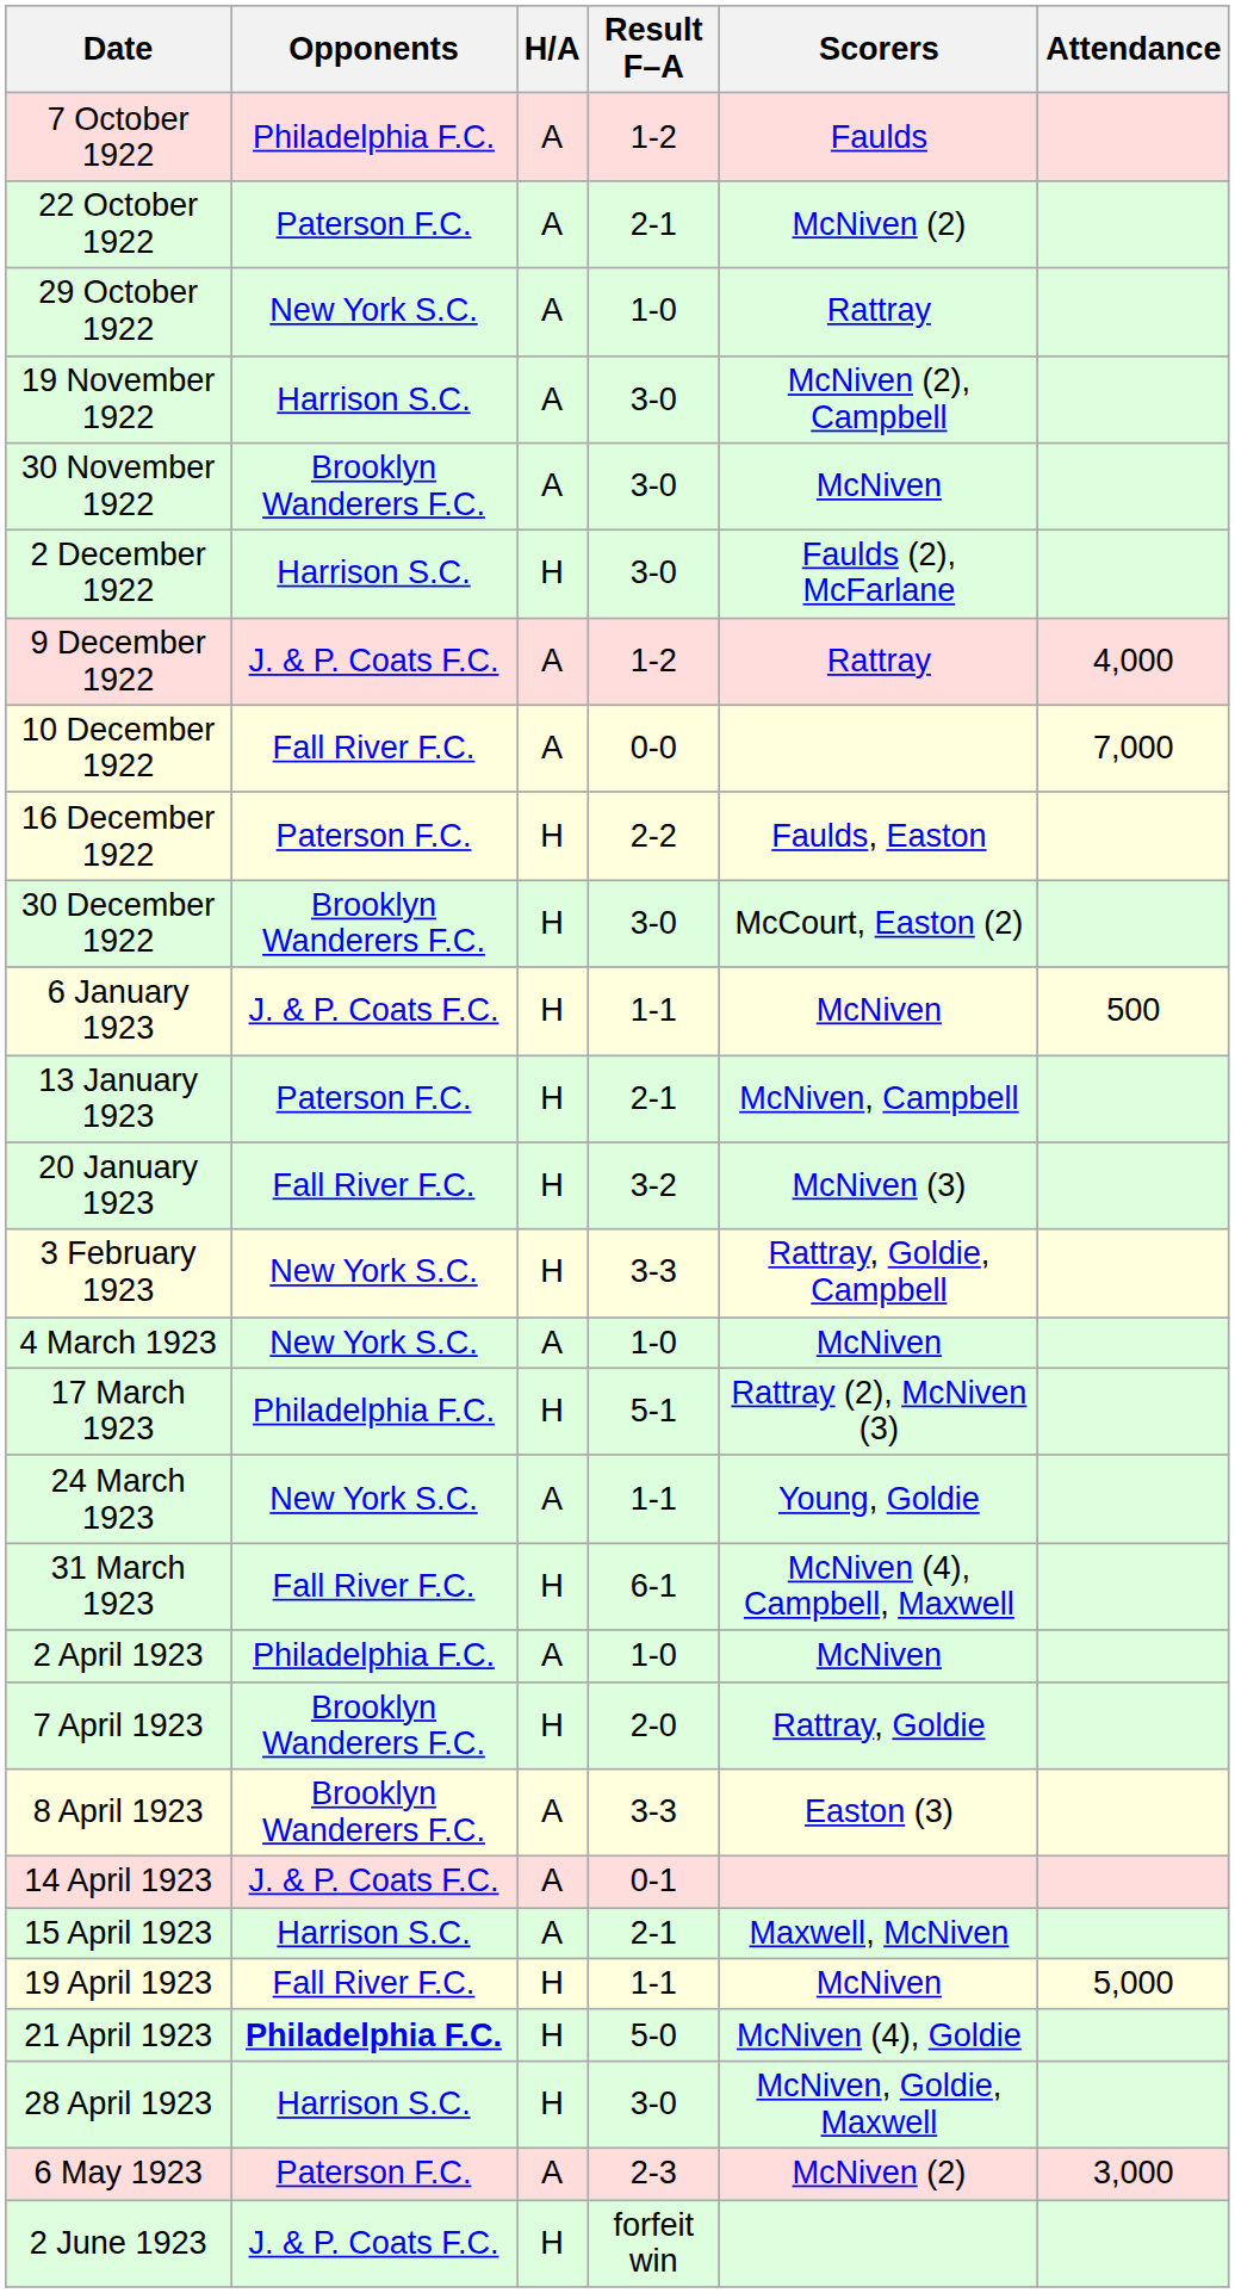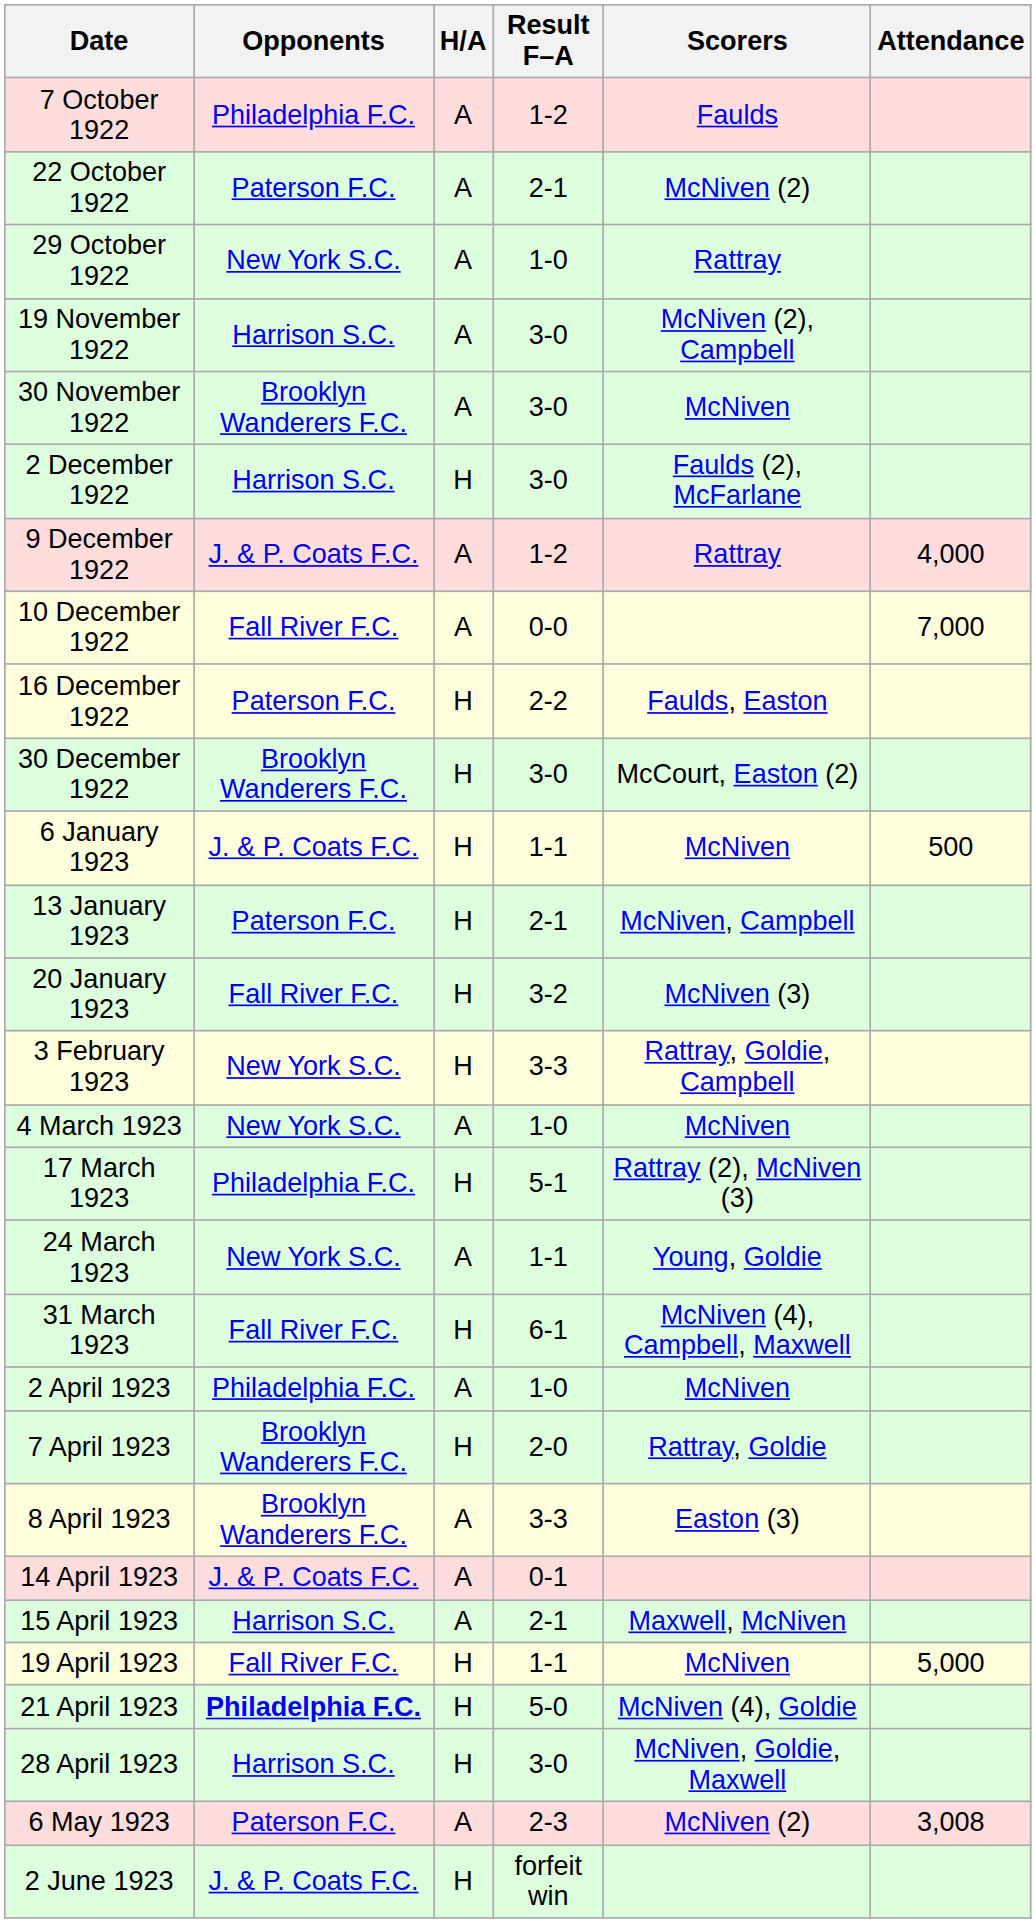 <table class="wikitable" style="text-align:center">
 <tr>
 <th>Date</th>
 <th>Opponents</th>
 <th>H/A</th>
 <th>Result<br>F–A</th>
 <th>Scorers</th>
 <th>Attendance</th>
 </tr>
 <tr bgcolor="#ffdddd">
 <td>7 October 1922</td>
 <td><a href='#'>Philadelphia F.C.</a></td>
 <td>A</td>
 <td>1-2</td>
 <td><a href='#'>Faulds</a></td>
 <td></td>
 </tr>
 <tr bgcolor="#ddffdd">
 <td>22 October 1922</td>
 <td><a href='#'>Paterson F.C.</a></td>
 <td>A</td>
 <td>2-1</td>
 <td><a href='#'>McNiven</a> (2)</td>
 <td></td>
 </tr>
 <tr bgcolor="#ddffdd">
 <td>29 October 1922</td>
 <td><a href='#'>New York S.C.</a></td>
 <td>A</td>
 <td>1-0</td>
 <td><a href='#'>Rattray</a></td>
 <td></td>
 </tr>
 <tr bgcolor="#ddffdd">
 <td>19 November 1922</td>
 <td><a href='#'>Harrison S.C.</a></td>
 <td>A</td>
 <td>3-0</td>
 <td><a href='#'>McNiven</a> (2), <a href='#'>Campbell</a></td>
 <td></td>
 </tr>
 <tr bgcolor="#ddffdd">
 <td>30 November 1922</td>
 <td><a href='#'>Brooklyn Wanderers F.C.</a></td>
 <td>A</td>
 <td>3-0</td>
 <td><a href='#'>McNiven</a></td>
 <td></td>
 </tr>
 <tr bgcolor="#ddffdd">
 <td>2 December 1922</td>
 <td><a href='#'>Harrison S.C.</a></td>
 <td>H</td>
 <td>3-0</td>
 <td><a href='#'>Faulds</a> (2), <a href='#'>McFarlane</a></td>
 <td></td>
 </tr>
 <tr bgcolor="#ffdddd">
 <td>9 December 1922</td>
 <td><a href='#'>J. & P. Coats F.C.</a></td>
 <td>A</td>
 <td>1-2</td>
 <td><a href='#'>Rattray</a></td>
 <td>4,000</td>
 </tr>
 <tr bgcolor="#ffffdd">
 <td>10 December 1922</td>
 <td><a href='#'>Fall River F.C.</a></td>
 <td>A</td>
 <td>0-0</td>
 <td></td>
 <td>7,000</td>
 </tr>
 <tr bgcolor="#ffffdd">
 <td>16 December 1922</td>
 <td><a href='#'>Paterson F.C.</a></td>
 <td>H</td>
 <td>2-2</td>
 <td><a href='#'>Faulds</a>, <a href='#'>Easton</a></td>
 <td></td>
 </tr>
 <tr bgcolor="#ddffdd">
 <td>30 December 1922</td>
 <td><a href='#'>Brooklyn Wanderers F.C.</a></td>
 <td>H</td>
 <td>3-0</td>
 <td>McCourt, <a href='#'>Easton</a> (2)</td>
 <td></td>
 </tr>
 <tr bgcolor="#ffffdd">
 <td>6 January 1923</td>
 <td><a href='#'>J. & P. Coats F.C.</a></td>
 <td>H</td>
 <td>1-1</td>
 <td><a href='#'>McNiven</a></td>
 <td>500</td>
 </tr>
 <tr bgcolor="#ddffdd">
 <td>13 January 1923</td>
 <td><a href='#'>Paterson F.C.</a></td>
 <td>H</td>
 <td>2-1</td>
 <td><a href='#'>McNiven</a>, <a href='#'>Campbell</a></td>
 <td></td>
 </tr>
 <tr bgcolor="#ddffdd">
 <td>20 January 1923</td>
 <td><a href='#'>Fall River F.C.</a></td>
 <td>H</td>
 <td>3-2</td>
 <td><a href='#'>McNiven</a> (3)</td>
 <td></td>
 </tr>
 <tr bgcolor="#ffffdd">
 <td>3 February 1923</td>
 <td><a href='#'>New York S.C.</a></td>
 <td>H</td>
 <td>3-3</td>
 <td><a href='#'>Rattray</a>, <a href='#'>Goldie</a>, <a href='#'>Campbell</a></td>
 <td></td>
 </tr>
 <tr bgcolor="#ddffdd">
 <td>4 March 1923</td>
 <td><a href='#'>New York S.C.</a></td>
 <td>A</td>
 <td>1-0</td>
 <td><a href='#'>McNiven</a></td>
 <td></td>
 </tr>
 <tr bgcolor="#ddffdd">
 <td>17 March 1923</td>
 <td><a href='#'>Philadelphia F.C.</a></td>
 <td>H</td>
 <td>5-1</td>
 <td><a href='#'>Rattray</a> (2), <a href='#'>McNiven</a> (3)</td>
 <td></td>
 </tr>
 <tr bgcolor="#ddffdd">
 <td>24 March 1923</td>
 <td><a href='#'>New York S.C.</a></td>
 <td>A</td>
 <td>1-1</td>
 <td><a href='#'>Young</a>, <a href='#'>Goldie</a></td>
 <td></td>
 </tr>
 <tr bgcolor="#ddffdd">
 <td>31 March 1923</td>
 <td><a href='#'>Fall River F.C.</a></td>
 <td>H</td>
 <td>6-1</td>
 <td><a href='#'>McNiven</a> (4), <a href='#'>Campbell</a>, <a href='#'>Maxwell</a></td>
 <td></td>
 </tr>
 <tr bgcolor="#ddffdd">
 <td>2 April 1923</td>
 <td><a href='#'>Philadelphia F.C.</a></td>
 <td>A</td>
 <td>1-0</td>
 <td><a href='#'>McNiven</a></td>
 <td></td>
 </tr>
 <tr bgcolor="#ddffdd">
 <td>7 April 1923</td>
 <td><a href='#'>Brooklyn Wanderers F.C.</a></td>
 <td>H</td>
 <td>2-0</td>
 <td><a href='#'>Rattray</a>, <a href='#'>Goldie</a></td>
 <td></td>
 </tr>
 <tr bgcolor="#ffffdd">
 <td>8 April 1923</td>
 <td><a href='#'>Brooklyn Wanderers F.C.</a></td>
 <td>A</td>
 <td>3-3</td>
 <td><a href='#'>Easton</a> (3)</td>
 <td></td>
 </tr>
 <tr bgcolor="#ffdddd">
 <td>14 April 1923</td>
 <td><a href='#'>J. & P. Coats F.C.</a></td>
 <td>A</td>
 <td>0-1</td>
 <td></td>
 <td></td>
 </tr>
 <tr bgcolor="#ddffdd">
 <td>15 April 1923</td>
 <td><a href='#'>Harrison S.C.</a></td>
 <td>A</td>
 <td>2-1</td>
 <td><a href='#'>Maxwell</a>, <a href='#'>McNiven</a></td>
 <td></td>
 </tr>
 <tr bgcolor="#ffffdd">
 <td>19 April 1923</td>
 <td><a href='#'>Fall River F.C.</a></td>
 <td>H</td>
 <td>1-1</td>
 <td><a href='#'>McNiven</a></td>
 <td>5,000</td>
 </tr>
 <tr bgcolor="#ddffdd">
 <td>21 April 1923</td>
 <td><strong><a href='#'>Philadelphia F.C.</a></strong></td>
 <td>H</td>
 <td>5-0</td>
 <td><a href='#'>McNiven</a> (4), <a href='#'>Goldie</a></td>
 <td></td>
 </tr>
 <tr bgcolor="#ddffdd">
 <td>28 April 1923</td>
 <td><a href='#'>Harrison S.C.</a></td>
 <td>H</td>
 <td>3-0</td>
 <td><a href='#'>McNiven</a>, <a href='#'>Goldie</a>, <a href='#'>Maxwell</a></td>
 <td></td>
 </tr>
 <tr bgcolor="#ffdddd">
 <td>6 May 1923</td>
 <td><a href='#'>Paterson F.C.</a></td>
 <td>A</td>
 <td>2-3</td>
 <td><a href='#'>McNiven</a> (2)</td>
-<td>3,000</td>
+<td>3,008</td>
 </tr>
 <tr bgcolor="#ddffdd">
 <td>2 June 1923</td>
 <td><a href='#'>J. & P. Coats F.C.</a></td>
 <td>H</td>
 <td>forfeit win</td>
 <td></td>
 <td></td>
 </tr>
 </table>
